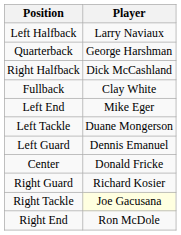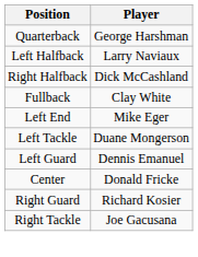 <table class="wikitable" style="text-align: center;">
 <tr>
 <th>Position</th>
 <th>Player</th>
 </tr>
 <tr>
+<td>Quarterback</td>
+<td>George Harshman</td>
+</tr>
+<tr>
 <td>Left Halfback</td>
 <td>Larry Naviaux</td>
-</tr>
-<tr>
-<td>Quarterback</td>
-<td>George Harshman</td>
 </tr>
 <tr>
 <td>Right Halfback</td>
 <td>Dick McCashland</td>
 </tr>
 <tr>
 <td>Fullback</td>
 <td>Clay White</td>
 </tr>
 <tr>
 <td>Left End</td>
 <td>Mike Eger</td>
 </tr>
 <tr>
 <td>Left Tackle</td>
 <td>Duane Mongerson</td>
 </tr>
 <tr>
 <td>Left Guard</td>
 <td>Dennis Emanuel</td>
 </tr>
 <tr>
 <td>Center</td>
 <td>Donald Fricke</td>
 </tr>
 <tr>
 <td>Right Guard</td>
 <td>Richard Kosier</td>
 </tr>
 <tr>
 <td>Right Tackle</td>
-<td style="background: lightyellow;">Joe Gacusana</td>
-</tr>
-<tr>
-<td>Right End</td>
-<td>Ron McDole</td>
+<td>Joe Gacusana</td>
 </tr>
 </table>
